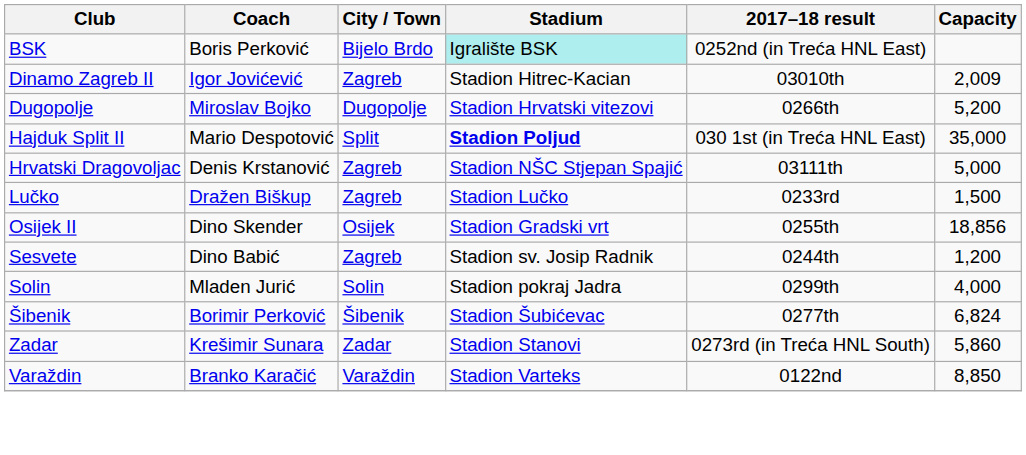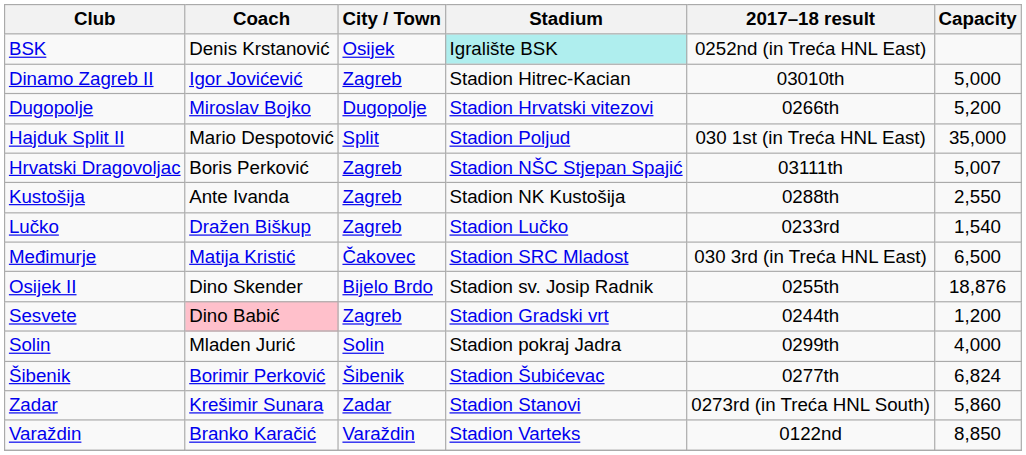 <table class="wikitable sortable">
 <tr>
 <th>Club</th>
 <th>Coach</th>
 <th>City / Town</th>
 <th>Stadium</th>
 <th>2017–18 result</th>
 <th>Capacity</th>
 </tr>
 <tr>
 <td><a href='#'>BSK</a></td>
-<td> Boris Perković</td>
-<td><a href='#'>Bijelo Brdo</a></td>
+<td> Denis Krstanović</td>
+<td><a href='#'>Osijek</a></td>
 <td style="background: paleturquoise;">Igralište BSK</td>
 <td style="text-align:center;"><span>025</span>2nd (in Treća HNL East)</td>
 <td align="center"></td>
 </tr>
 <tr>
 <td><a href='#'>Dinamo Zagreb II</a></td>
 <td> <a href='#'>Igor Jovićević</a></td>
 <td><a href='#'>Zagreb</a></td>
 <td>Stadion Hitrec-Kacian</td>
 <td style="text-align:center;"><span>030</span>10th</td>
-<td align="center">2,009</td>
+<td align="center">5,000</td>
 </tr>
 <tr>
 <td><a href='#'>Dugopolje</a></td>
 <td> <a href='#'>Miroslav Bojko</a></td>
 <td><a href='#'>Dugopolje</a></td>
 <td><a href='#'>Stadion Hrvatski vitezovi</a></td>
 <td style="text-align:center;"><span>026</span>6th</td>
 <td align="center">5,200</td>
 </tr>
 <tr>
 <td><a href='#'>Hajduk Split II</a></td>
 <td> Mario Despotović</td>
 <td><a href='#'>Split</a></td>
-<td><strong><a href='#'>Stadion Poljud</a></strong></td>
+<td><a href='#'>Stadion Poljud</a></td>
 <td style="text-align:center;"><span>030</span> 1st (in Treća HNL East)</td>
 <td align="center">35,000</td>
 </tr>
 <tr>
 <td><a href='#'>Hrvatski Dragovoljac</a></td>
-<td> Denis Krstanović</td>
+<td> Boris Perković</td>
 <td><a href='#'>Zagreb</a></td>
 <td><a href='#'>Stadion NŠC Stjepan Spajić</a></td>
 <td style="text-align:center;"><span>031</span>11th</td>
-<td align="center">5,000</td>
+<td align="center">5,007</td>
+</tr>
+<tr>
+<td><a href='#'>Kustošija</a></td>
+<td> Ante Ivanda</td>
+<td><a href='#'>Zagreb</a></td>
+<td>Stadion NK Kustošija</td>
+<td style="text-align:center;"><span>028</span>8th</td>
+<td align="center">2,550</td>
 </tr>
 <tr>
 <td><a href='#'>Lučko</a></td>
 <td> <a href='#'>Dražen Biškup</a></td>
 <td><a href='#'>Zagreb</a></td>
 <td><a href='#'>Stadion Lučko</a></td>
 <td style="text-align:center;"><span>023</span>3rd</td>
-<td align="center">1,500</td>
+<td align="center">1,540</td>
+</tr>
+<tr>
+<td><a href='#'>Međimurje</a></td>
+<td> <a href='#'>Matija Kristić</a></td>
+<td><a href='#'>Čakovec</a></td>
+<td><a href='#'>Stadion SRC Mladost</a></td>
+<td style="text-align:center;"><span>030</span> 3rd (in Treća HNL East)</td>
+<td align="center">6,500</td>
 </tr>
 <tr>
 <td><a href='#'>Osijek II</a></td>
 <td> Dino Skender</td>
-<td><a href='#'>Osijek</a></td>
-<td><a href='#'>Stadion Gradski vrt</a></td>
+<td><a href='#'>Bijelo Brdo</a></td>
+<td>Stadion sv. Josip Radnik</td>
 <td style="text-align:center;"><span>025</span>5th</td>
-<td align="center">18,856</td>
+<td align="center">18,876</td>
 </tr>
 <tr>
 <td><a href='#'>Sesvete</a></td>
-<td> Dino Babić</td>
+<td style="background: pink;"> Dino Babić</td>
 <td><a href='#'>Zagreb</a></td>
-<td>Stadion sv. Josip Radnik</td>
+<td><a href='#'>Stadion Gradski vrt</a></td>
 <td style="text-align:center;"><span>024</span>4th</td>
 <td align="center">1,200</td>
 </tr>
 <tr>
 <td><a href='#'>Solin</a></td>
 <td> Mladen Jurić</td>
 <td><a href='#'>Solin</a></td>
 <td>Stadion pokraj Jadra</td>
 <td style="text-align:center;"><span>029</span>9th</td>
 <td align="center">4,000</td>
 </tr>
 <tr>
 <td><a href='#'>Šibenik</a></td>
 <td> <a href='#'>Borimir Perković</a></td>
 <td><a href='#'>Šibenik</a></td>
 <td><a href='#'>Stadion Šubićevac</a></td>
 <td style="text-align:center;"><span>027</span>7th</td>
 <td align="center">6,824</td>
 </tr>
 <tr>
 <td><a href='#'>Zadar</a></td>
 <td> <a href='#'>Krešimir Sunara</a></td>
 <td><a href='#'>Zadar</a></td>
 <td><a href='#'>Stadion Stanovi</a></td>
 <td style="text-align:center;"><span>027</span>3rd (in Treća HNL South)</td>
 <td align="center">5,860</td>
 </tr>
 <tr>
 <td><a href='#'>Varaždin</a></td>
 <td> <a href='#'>Branko Karačić</a></td>
 <td><a href='#'>Varaždin</a></td>
 <td><a href='#'>Stadion Varteks</a></td>
 <td style="text-align:center;"><span>012</span>2nd</td>
 <td align="center">8,850</td>
 </tr>
 <tr>
 </tr>
 </table>
